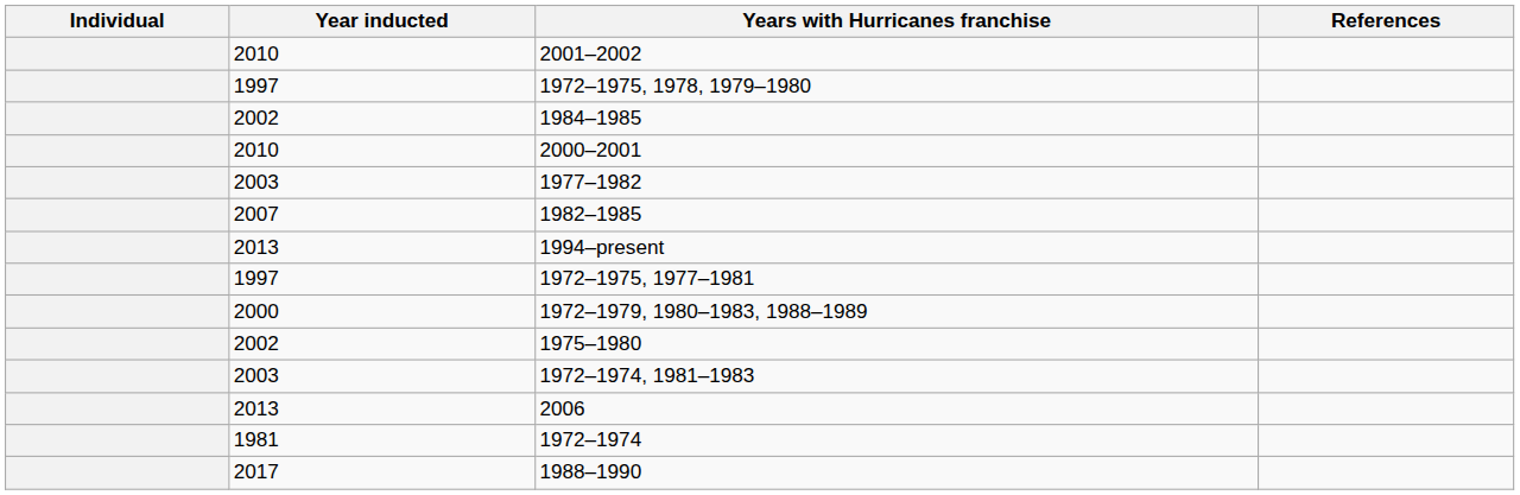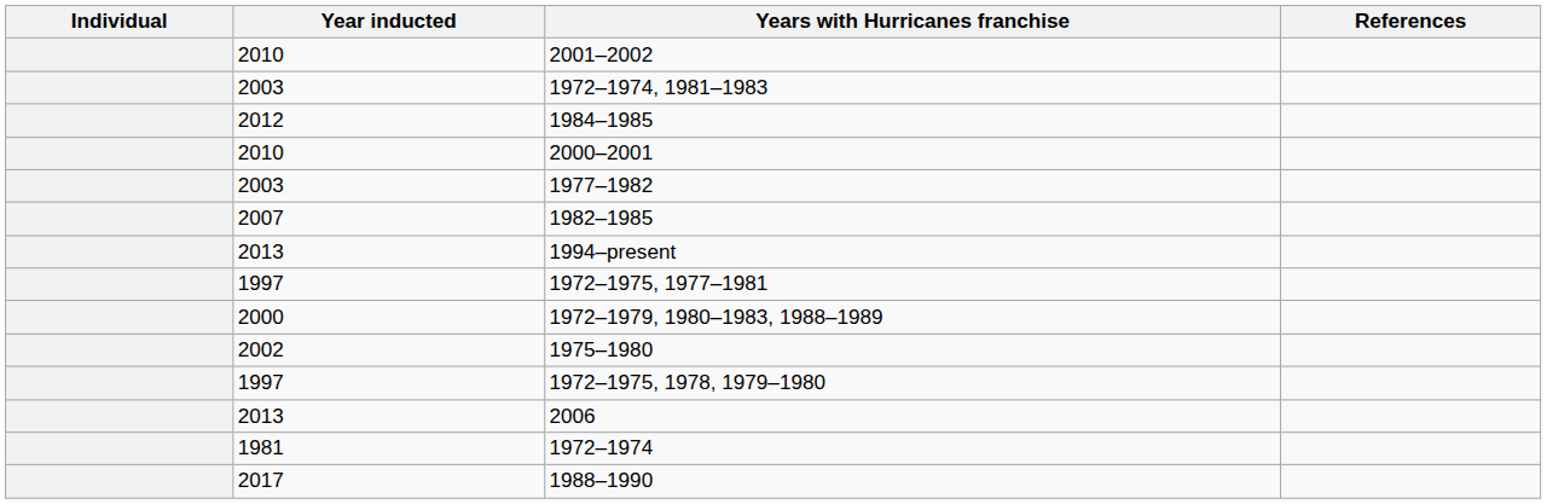 <table class="wikitable sortable" width="75%">
 <tr>
 <th scope="col">Individual</th>
 <th scope="col">Year inducted</th>
 <th scope="col">Years with Hurricanes franchise</th>
 <th scope="col" class="unsortable">References</th>
 </tr>
 <tr>
 <th scope="row"></th>
 <td>2010</td>
 <td>2001–2002</td>
 <td></td>
 </tr>
 <tr>
 <th scope="row"></th>
-<td>1997</td>
-<td>1972–1975, 1978, 1979–1980</td>
+<td>2003</td>
+<td>1972–1974, 1981–1983</td>
 <td></td>
 </tr>
 <tr>
 <th scope="row"></th>
-<td>2002</td>
+<td>2012</td>
 <td>1984–1985</td>
 <td></td>
 </tr>
 <tr>
 <th scope="row"></th>
 <td>2010</td>
 <td>2000–2001</td>
 <td></td>
 </tr>
 <tr>
 <th scope="row"></th>
 <td>2003</td>
 <td>1977–1982</td>
 <td></td>
 </tr>
 <tr>
 <th scope="row"></th>
 <td>2007</td>
 <td>1982–1985</td>
 <td></td>
 </tr>
 <tr>
 <th scope="row"></th>
 <td>2013</td>
 <td>1994–present</td>
 <td></td>
 </tr>
 <tr>
 <th scope="row"></th>
 <td>1997</td>
 <td>1972–1975, 1977–1981</td>
 <td></td>
 </tr>
 <tr>
 <th scope="row"></th>
 <td>2000</td>
 <td>1972–1979, 1980–1983, 1988–1989</td>
 <td></td>
 </tr>
 <tr>
 <th scope="row"></th>
 <td>2002</td>
 <td>1975–1980</td>
 <td></td>
 </tr>
 <tr>
 <th scope="row"></th>
-<td>2003</td>
-<td>1972–1974, 1981–1983</td>
+<td>1997</td>
+<td>1972–1975, 1978, 1979–1980</td>
 <td></td>
 </tr>
 <tr>
 <th scope="row"></th>
 <td>2013</td>
 <td>2006</td>
 <td></td>
 </tr>
 <tr>
 <th scope="row"></th>
 <td>1981</td>
 <td>1972–1974</td>
 <td></td>
 </tr>
 <tr>
 <th scope="row"></th>
 <td>2017</td>
 <td>1988–1990</td>
 <td></td>
 </tr>
 </table>
